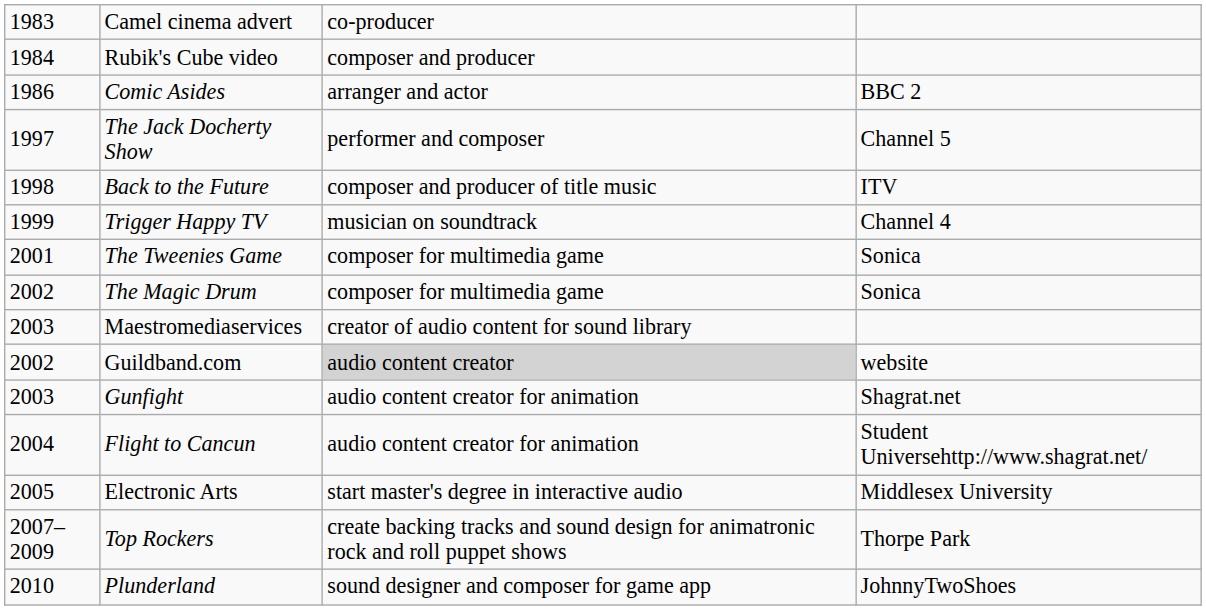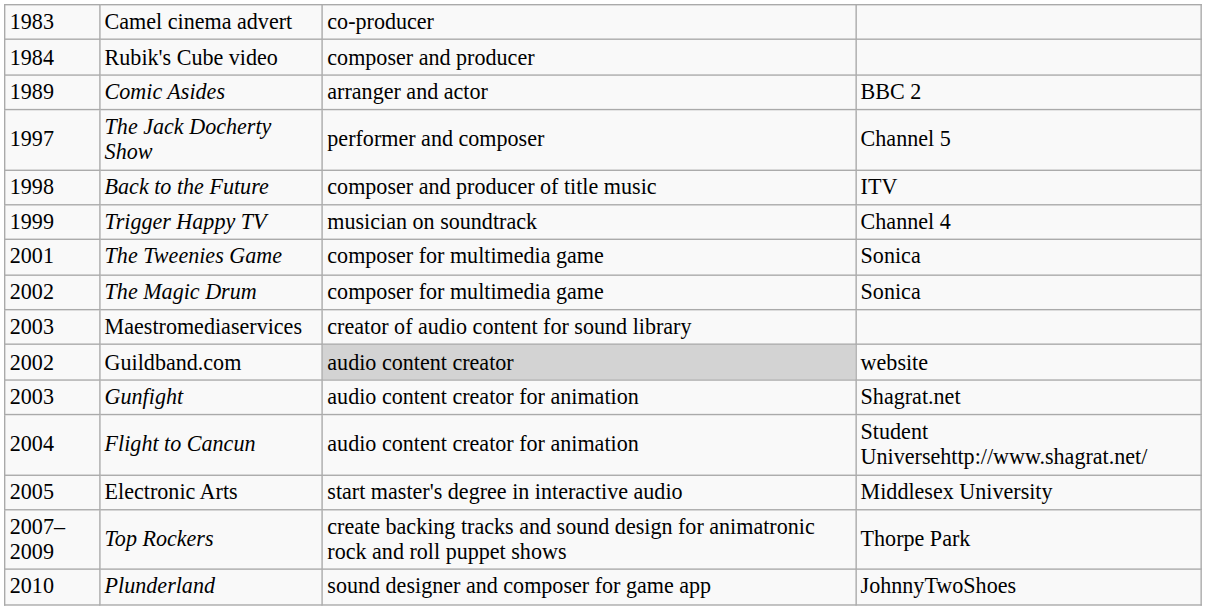 <table class="wikitable">
 <tr>
 <td>1983</td>
 <td>Camel cinema advert</td>
 <td>co-producer</td>
 <td></td>
 </tr>
 <tr>
 <td>1984</td>
 <td>Rubik's Cube video</td>
 <td>composer and producer</td>
 <td></td>
 </tr>
 <tr>
-<td>1986</td>
+<td>1989</td>
 <td><em>Comic Asides</em></td>
 <td>arranger and actor</td>
 <td>BBC 2</td>
 </tr>
 <tr>
 <td>1997</td>
 <td><em>The Jack Docherty Show</em></td>
 <td>performer and composer</td>
 <td>Channel 5</td>
 </tr>
 <tr>
 <td>1998</td>
 <td><em>Back to the Future</em></td>
 <td>composer and producer of title music</td>
 <td>ITV</td>
 </tr>
 <tr>
 <td>1999</td>
 <td><em>Trigger Happy TV</em></td>
 <td>musician on soundtrack</td>
 <td>Channel 4</td>
 </tr>
 <tr>
 <td>2001</td>
 <td><em>The Tweenies Game</em></td>
 <td>composer for multimedia game</td>
 <td>Sonica</td>
 </tr>
 <tr>
 <td>2002</td>
 <td><em>The Magic Drum</em></td>
 <td>composer for multimedia game</td>
 <td>Sonica</td>
 </tr>
 <tr>
 <td>2003</td>
 <td>Maestromediaservices</td>
 <td>creator of audio content for sound library</td>
 <td></td>
 </tr>
 <tr>
 <td>2002</td>
 <td>Guildband.com</td>
 <td style="background: lightgrey;">audio content creator</td>
 <td>website</td>
 </tr>
 <tr>
 <td>2003</td>
 <td><em>Gunfight</em></td>
 <td>audio content creator for animation</td>
 <td>Shagrat.net</td>
 </tr>
 <tr>
 <td>2004</td>
 <td><em>Flight to Cancun</em></td>
 <td>audio content creator for animation</td>
 <td>Student Universehttp://www.shagrat.net/</td>
 </tr>
 <tr>
 <td>2005</td>
 <td>Electronic Arts</td>
 <td>start master's degree in interactive audio</td>
 <td>Middlesex University</td>
 </tr>
 <tr>
 <td>2007–2009</td>
 <td><em>Top Rockers</em></td>
 <td>create backing tracks and sound design for animatronic rock and roll puppet shows</td>
 <td>Thorpe Park</td>
 </tr>
 <tr>
 <td>2010</td>
 <td><em>Plunderland</em></td>
 <td>sound designer and composer for game app</td>
 <td>JohnnyTwoShoes</td>
 </tr>
 </table>
